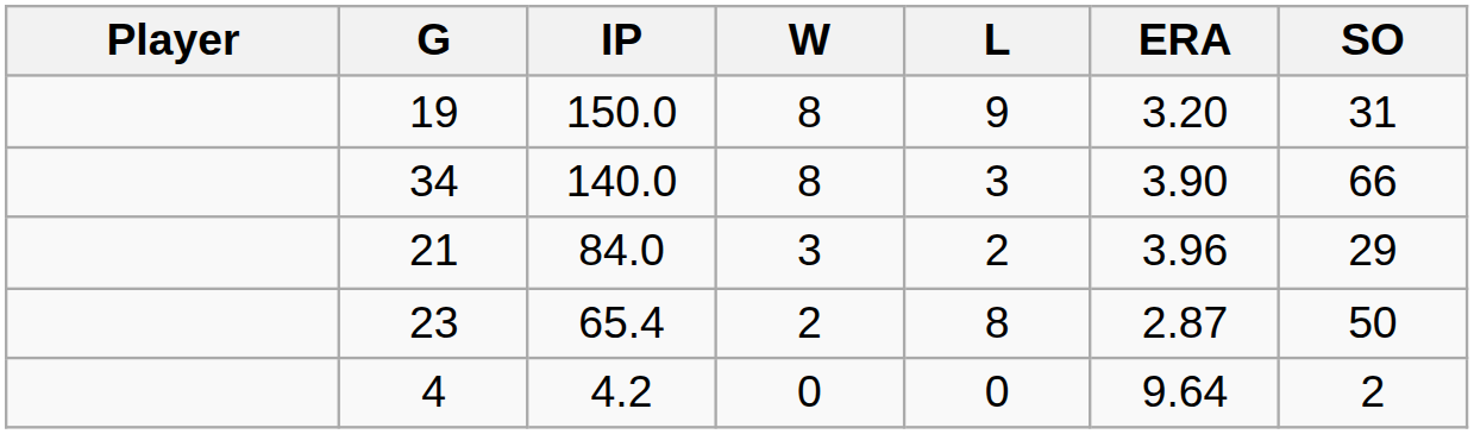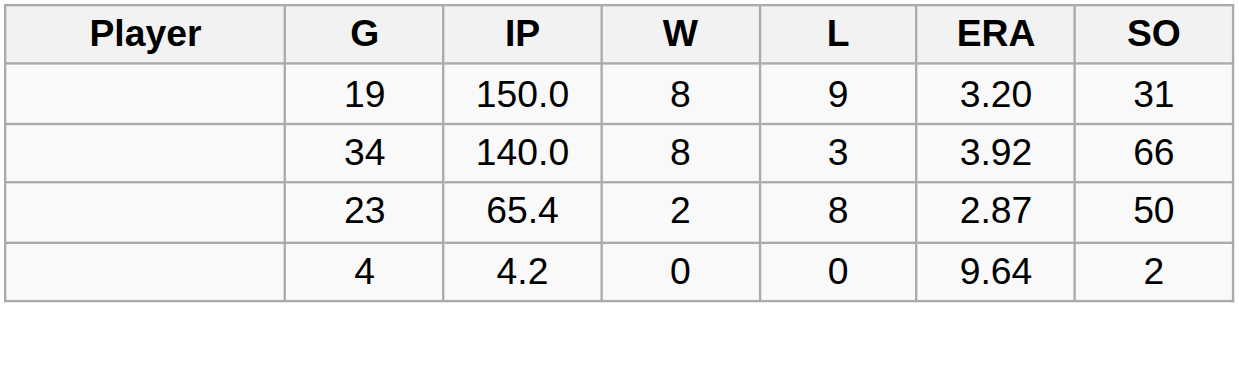 <table class="wikitable sortable">
 <tr>
 <th bgcolor="#DDDDFF" width="16%">Player</th>
 <th bgcolor="#DDDDFF" width="9%">G</th>
 <th bgcolor="#DDDDFF" width="9%">IP</th>
 <th bgcolor="#DDDDFF" width="9%">W</th>
 <th bgcolor="#DDDDFF" width="9%">L</th>
 <th bgcolor="#DDDDFF" width="9%">ERA</th>
 <th bgcolor="#DDDDFF" width="9%">SO</th>
 </tr>
 <tr align="center">
 <td></td>
 <td>19</td>
 <td>150.0</td>
 <td>8</td>
 <td>9</td>
 <td>3.20</td>
 <td>31</td>
 </tr>
 <tr align="center">
 <td></td>
 <td>34</td>
 <td>140.0</td>
 <td>8</td>
 <td>3</td>
-<td>3.90</td>
+<td>3.92</td>
 <td>66</td>
-</tr>
-<tr align="center">
-<td></td>
-<td>21</td>
-<td>84.0</td>
-<td>3</td>
-<td>2</td>
-<td>3.96</td>
-<td>29</td>
 </tr>
 <tr align="center">
 <td></td>
 <td>23</td>
 <td>65.4</td>
 <td>2</td>
 <td>8</td>
 <td>2.87</td>
 <td>50</td>
 </tr>
 <tr align="center">
 <td></td>
 <td>4</td>
 <td>4.2</td>
 <td>0</td>
 <td>0</td>
 <td>9.64</td>
 <td>2</td>
 </tr>
 </table>
